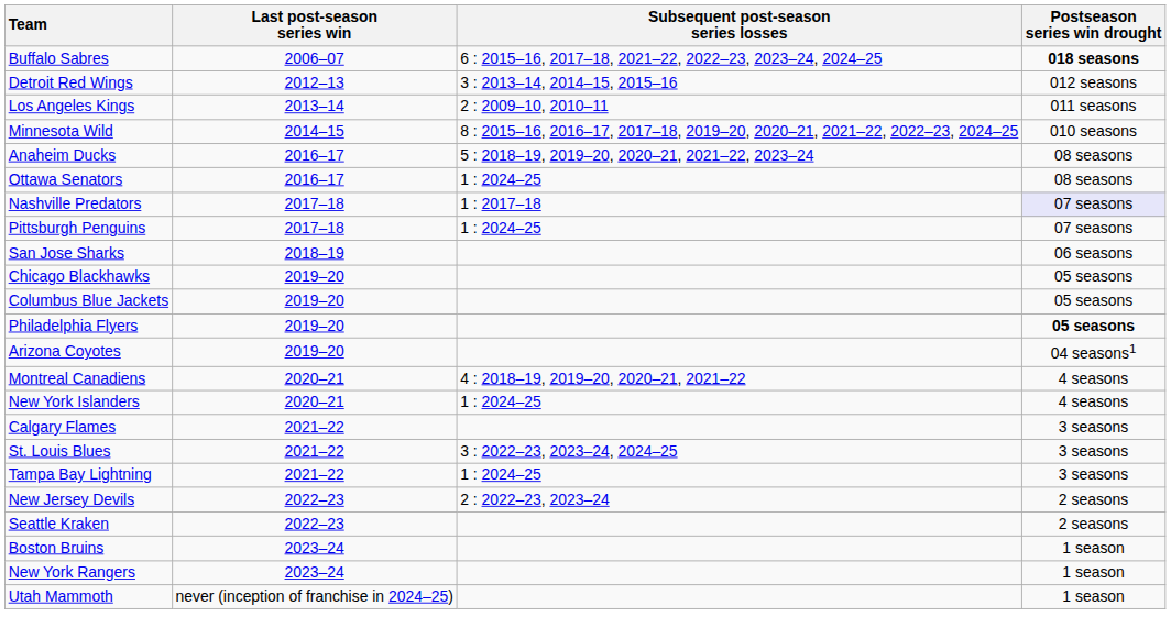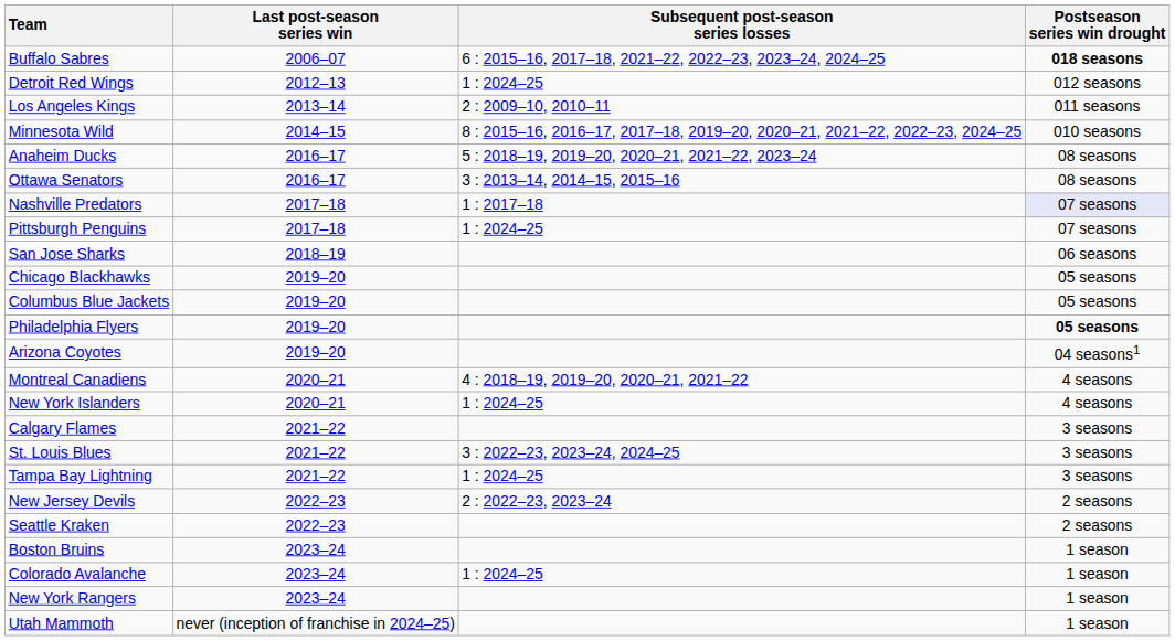 <table class="wikitable sortable" style="text-align:center">
 <tr>
 <th style="text-align:left">Team</th>
 <th>Last post-season<br>series win</th>
 <th>Subsequent post-season<br>series losses</th>
 <th>Postseason<br>series win drought</th>
 </tr>
 <tr>
 <td align="left"><a href='#'>Buffalo Sabres</a></td>
 <td><a href='#'>2006–07</a></td>
 <td align="left">6 : <a href='#'>2015–16</a>, <a href='#'>2017–18</a>, <a href='#'>2021–22</a>, <a href='#'>2022–23</a>, <a href='#'>2023–24</a>, <a href='#'>2024–25</a></td>
 <td><strong><span>0</span>18 seasons</strong></td>
 </tr>
 <tr>
 <td align="left"><a href='#'>Detroit Red Wings</a></td>
 <td><a href='#'>2012–13</a></td>
-<td align="left">3 : <a href='#'>2013–14</a>, <a href='#'>2014–15</a>, <a href='#'>2015–16</a></td>
+<td align="left">1 : <a href='#'>2024–25</a></td>
 <td><span>0</span>12 seasons</td>
 </tr>
 <tr>
 <td align="left"><a href='#'>Los Angeles Kings</a></td>
 <td><a href='#'>2013–14</a></td>
 <td align="left">2 : <a href='#'>2009–10</a>, <a href='#'>2010–11</a></td>
 <td><span>0</span>11 seasons</td>
 </tr>
 <tr>
 <td align="left"><a href='#'>Minnesota Wild</a></td>
 <td><a href='#'>2014–15</a></td>
 <td align="left">8 : <a href='#'>2015–16</a>, <a href='#'>2016–17</a>, <a href='#'>2017–18</a>, <a href='#'>2019–20</a>, <a href='#'>2020–21</a>, <a href='#'>2021–22</a>, <a href='#'>2022–23</a>, <a href='#'>2024–25</a></td>
 <td><span>0</span>10 seasons</td>
 </tr>
 <tr>
 <td align="left"><a href='#'>Anaheim Ducks</a></td>
 <td><a href='#'>2016–17</a></td>
 <td align="left">5 : <a href='#'>2018–19</a>, <a href='#'>2019–20</a>, <a href='#'>2020–21</a>, <a href='#'>2021–22</a>, <a href='#'>2023–24</a></td>
 <td><span>0</span>8 seasons</td>
 </tr>
 <tr>
 <td align="left"><a href='#'>Ottawa Senators</a></td>
 <td><a href='#'>2016–17</a></td>
-<td align="left">1 : <a href='#'>2024–25</a></td>
+<td align="left">3 : <a href='#'>2013–14</a>, <a href='#'>2014–15</a>, <a href='#'>2015–16</a></td>
 <td><span>0</span>8 seasons</td>
 </tr>
 <tr>
 <td align="left"><a href='#'>Nashville Predators</a></td>
 <td><a href='#'>2017–18</a></td>
 <td align="left">1 : <a href='#'>2017–18</a></td>
 <td style="background: lavender;"><span>0</span>7 seasons</td>
 </tr>
 <tr>
 <td align="left"><a href='#'>Pittsburgh Penguins</a></td>
 <td><a href='#'>2017–18</a></td>
 <td align="left">1 : <a href='#'>2024–25</a></td>
 <td><span>0</span>7 seasons</td>
 </tr>
 <tr>
 <td align="left"><a href='#'>San Jose Sharks</a></td>
 <td><a href='#'>2018–19</a></td>
 <td align="left"></td>
 <td><span>0</span>6 seasons</td>
 </tr>
 <tr>
 <td align="left"><a href='#'>Chicago Blackhawks</a></td>
 <td><a href='#'>2019–20</a></td>
 <td align="left"></td>
 <td><span>0</span>5 seasons</td>
 </tr>
 <tr>
 <td align="left"><a href='#'>Columbus Blue Jackets</a></td>
 <td><a href='#'>2019–20</a></td>
 <td align="left"></td>
 <td><span>0</span>5 seasons</td>
 </tr>
 <tr>
 <td align="left"><a href='#'>Philadelphia Flyers</a></td>
 <td><a href='#'>2019–20</a></td>
 <td align="left"></td>
 <td><strong><span>0</span>5 seasons</strong></td>
 </tr>
 <tr>
 <td align="left"><a href='#'>Arizona Coyotes</a></td>
 <td><a href='#'>2019–20</a></td>
 <td align="left"></td>
 <td><span>0</span>4 seasons<sup>1</sup></td>
 </tr>
 <tr>
 <td align="left"><a href='#'>Montreal Canadiens</a></td>
 <td><a href='#'>2020–21</a></td>
 <td align="left">4 : <a href='#'>2018–19</a>, <a href='#'>2019–20</a>, <a href='#'>2020–21</a>, <a href='#'>2021–22</a></td>
 <td>4 seasons</td>
 </tr>
 <tr>
 <td align="left"><a href='#'>New York Islanders</a></td>
 <td><a href='#'>2020–21</a></td>
 <td align="left">1 : <a href='#'>2024–25</a></td>
 <td>4 seasons</td>
 </tr>
 <tr>
 <td align="left"><a href='#'>Calgary Flames</a></td>
 <td><a href='#'>2021–22</a></td>
 <td></td>
 <td>3 seasons</td>
 </tr>
 <tr>
 <td align="left"><a href='#'>St. Louis Blues</a></td>
 <td><a href='#'>2021–22</a></td>
 <td align="left">3 : <a href='#'>2022–23</a>, <a href='#'>2023–24</a>, <a href='#'>2024–25</a></td>
 <td>3 seasons</td>
 </tr>
 <tr>
 <td align="left"><a href='#'>Tampa Bay Lightning</a></td>
 <td><a href='#'>2021–22</a></td>
 <td align="left">1 : <a href='#'>2024–25</a></td>
 <td>3 seasons</td>
 </tr>
 <tr>
 <td align="left"><a href='#'>New Jersey Devils</a></td>
 <td><a href='#'>2022–23</a></td>
 <td align="left">2 : <a href='#'>2022–23</a>, <a href='#'>2023–24</a></td>
 <td>2 seasons</td>
 </tr>
 <tr>
 <td align="left"><a href='#'>Seattle Kraken</a></td>
 <td><a href='#'>2022–23</a></td>
 <td></td>
 <td>2 seasons</td>
 </tr>
 <tr>
 <td align="left"><a href='#'>Boston Bruins</a></td>
 <td><a href='#'>2023–24</a></td>
 <td></td>
 <td>1 season</td>
 </tr>
 <tr>
+<td align="left"><a href='#'>Colorado Avalanche</a></td>
+<td><a href='#'>2023–24</a></td>
+<td align="left">1 : <a href='#'>2024–25</a></td>
+<td>1 season</td>
+</tr>
+<tr>
 <td align="left"><a href='#'>New York Rangers</a></td>
 <td><a href='#'>2023–24</a></td>
 <td></td>
 <td>1 season</td>
 </tr>
 <tr>
 <td align="left"><a href='#'>Utah Mammoth</a></td>
 <td>never (inception of franchise in <a href='#'>2024–25</a>)</td>
 <td></td>
 <td>1 season</td>
 </tr>
 </table>
